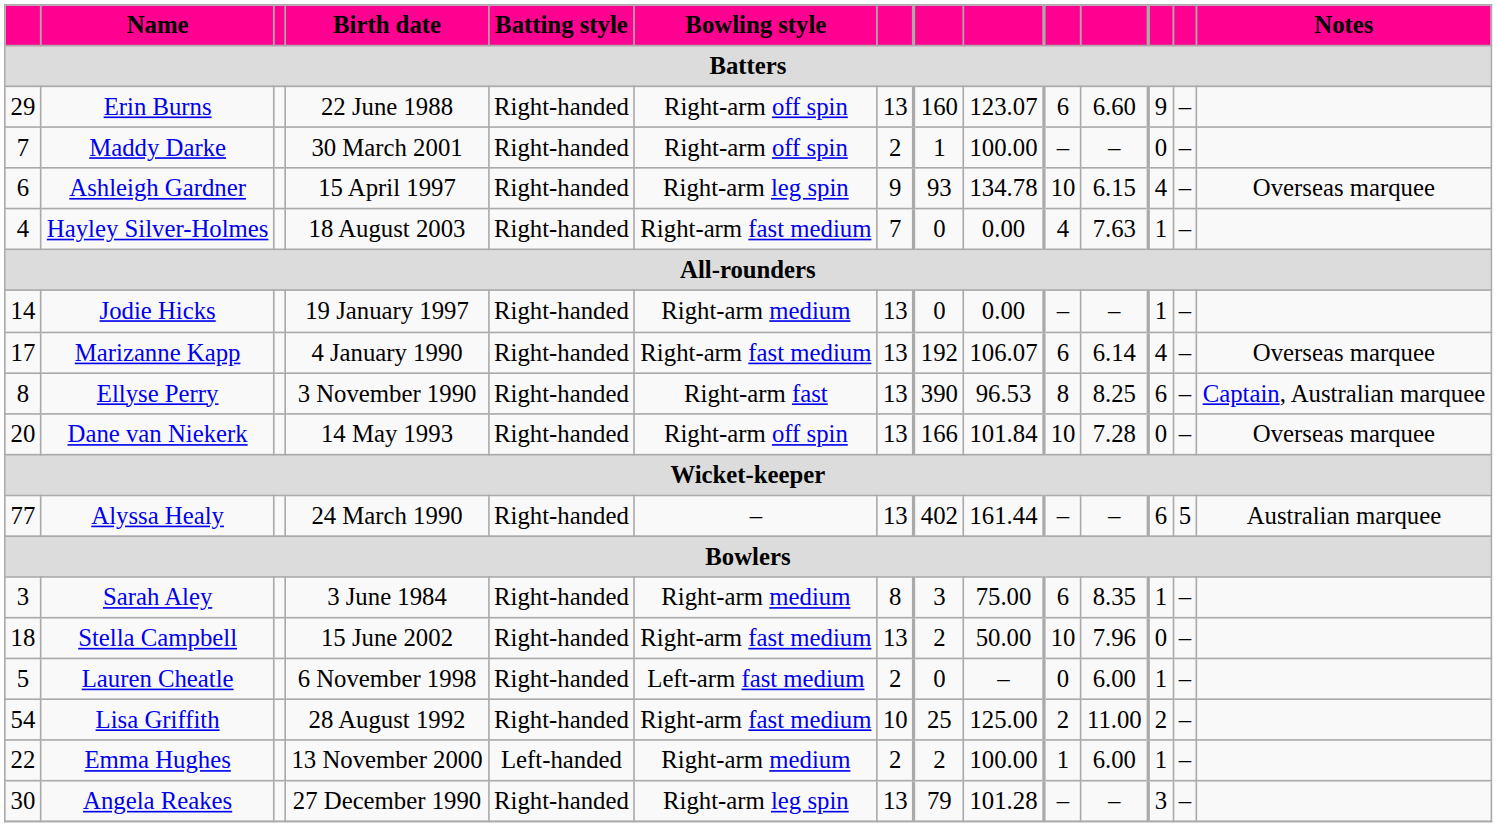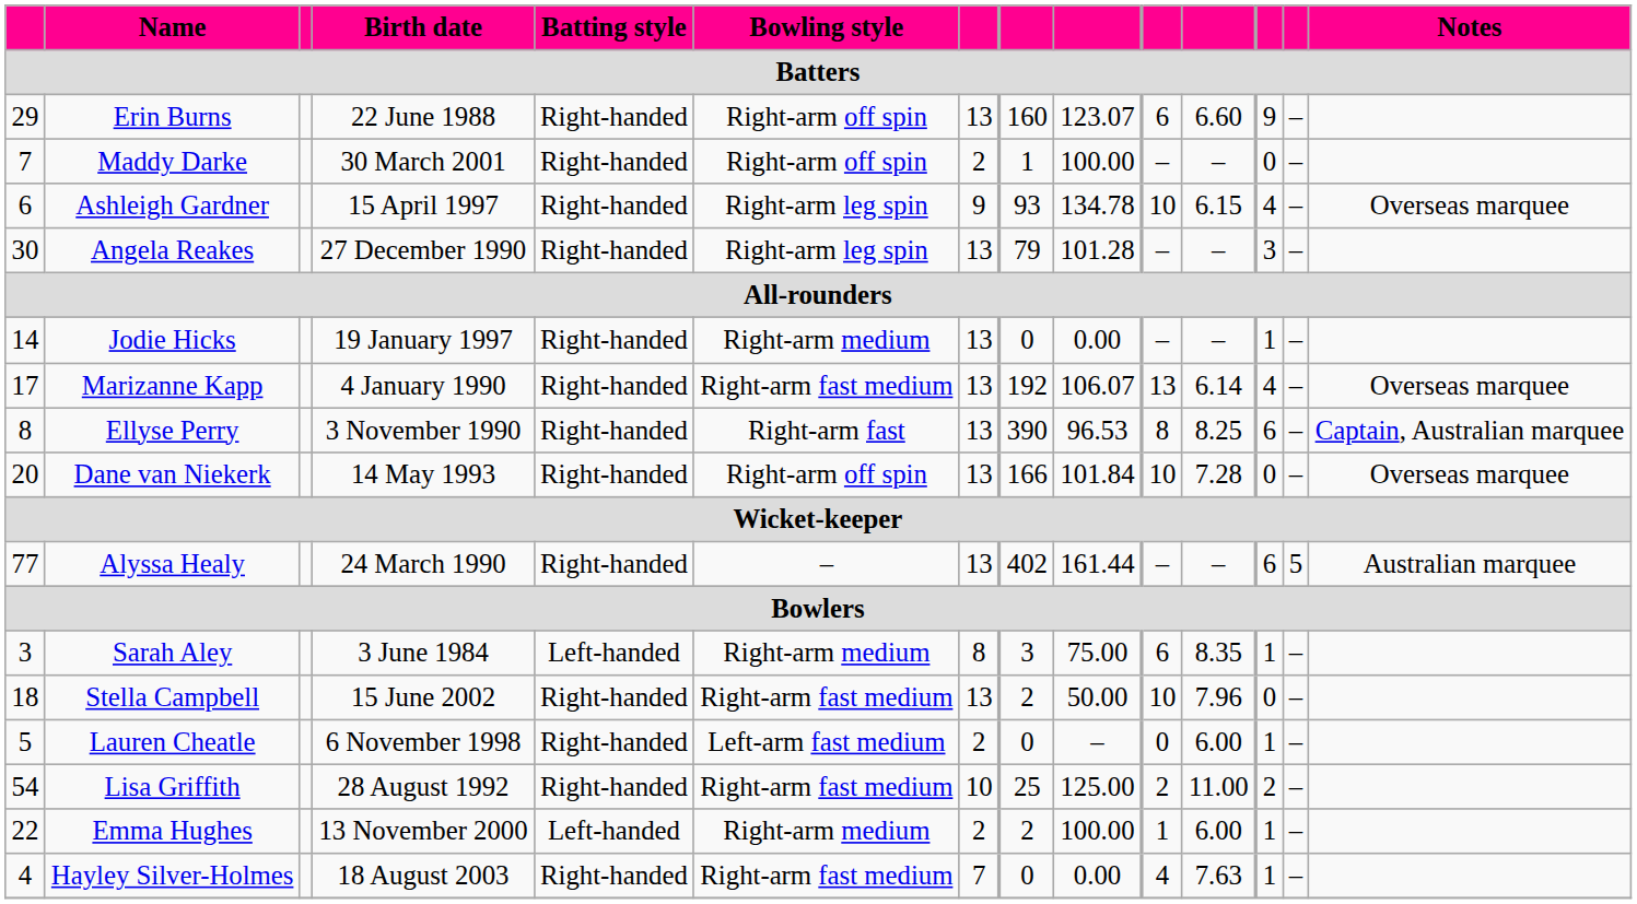 <table class="wikitable" style="font-size:95%;">
 <tr>
 <th style="background:#ff0090; color:black;"></th>
 <th style="background:#ff0090; color:black;">Name</th>
 <th style="background:#ff0090; color:black;"></th>
 <th style="background:#ff0090; color:black;">Birth date</th>
 <th style="background:#ff0090; color:black;">Batting style</th>
 <th style="background:#ff0090; color:black;">Bowling style</th>
 <th style="background:#ff0090; color:black;"></th>
 <th style="background:#ff0090; color:black; border-left-width: 2px;"></th>
 <th style="background:#ff0090; color:black;"></th>
 <th style="background:#ff0090; color:black; border-left-width: 2px;"></th>
 <th style="background:#ff0090; color:black;"></th>
 <th style="background:#ff0090; color:black; border-left-width: 2px;"></th>
 <th style="background:#ff0090; color:black;"></th>
 <th style="background:#ff0090; color:black;">Notes</th>
 </tr>
 <tr>
 <th colspan="14" style="background: #DCDCDC; text-align:center;">Batters</th>
 </tr>
 <tr align="center">
 <td>29</td>
 <td><a href='#'>Erin Burns</a></td>
 <td></td>
 <td>22 June 1988</td>
 <td>Right-handed</td>
 <td>Right-arm <a href='#'>off spin</a></td>
 <td>13</td>
 <td style="border-left-width: 2px">160</td>
 <td>123.07</td>
 <td style="border-left-width: 2px">6</td>
 <td>6.60</td>
 <td style="border-left-width: 2px">9</td>
 <td>–</td>
 <td></td>
 </tr>
 <tr align="center">
 <td>7</td>
 <td><a href='#'>Maddy Darke</a></td>
 <td></td>
 <td>30 March 2001</td>
 <td>Right-handed</td>
 <td>Right-arm <a href='#'>off spin</a></td>
 <td>2</td>
 <td style="border-left-width: 2px">1</td>
 <td>100.00</td>
 <td style="border-left-width: 2px">–</td>
 <td>–</td>
 <td style="border-left-width: 2px">0</td>
 <td>–</td>
 <td></td>
 </tr>
 <tr align="center">
 <td>6</td>
 <td><a href='#'>Ashleigh Gardner</a></td>
 <td></td>
 <td>15 April 1997</td>
 <td>Right-handed</td>
 <td>Right-arm <a href='#'>leg spin</a></td>
 <td>9</td>
 <td style="border-left-width: 2px">93</td>
 <td>134.78</td>
 <td style="border-left-width: 2px">10</td>
 <td>6.15</td>
 <td style="border-left-width: 2px">4</td>
 <td>–</td>
 <td>Overseas marquee</td>
 </tr>
 <tr align="center">
-<td>4</td>
-<td><a href='#'>Hayley Silver-Holmes</a></td>
+<td>30</td>
+<td><a href='#'>Angela Reakes</a></td>
 <td></td>
-<td>18 August 2003</td>
+<td>27 December 1990</td>
 <td>Right-handed</td>
-<td>Right-arm <a href='#'>fast medium</a></td>
-<td>7</td>
-<td style="border-left-width: 2px">0</td>
-<td>0.00</td>
-<td style="border-left-width: 2px">4</td>
-<td>7.63</td>
-<td style="border-left-width: 2px">1</td>
+<td>Right-arm <a href='#'>leg spin</a></td>
+<td>13</td>
+<td style="border-left-width: 2px">79</td>
+<td>101.28</td>
+<td style="border-left-width: 2px">–</td>
+<td>–</td>
+<td style="border-left-width: 2px">3</td>
 <td>–</td>
 <td></td>
 </tr>
 <tr>
 <th colspan="14" style="background: #DCDCDC; text-align:center;">All-rounders</th>
 </tr>
 <tr align="center">
 <td>14</td>
 <td><a href='#'>Jodie Hicks</a></td>
 <td></td>
 <td>19 January 1997</td>
 <td>Right-handed</td>
 <td>Right-arm <a href='#'>medium</a></td>
 <td>13</td>
 <td style="border-left-width: 2px">0</td>
 <td>0.00</td>
 <td style="border-left-width: 2px">–</td>
 <td>–</td>
 <td style="border-left-width: 2px">1</td>
 <td>–</td>
 <td></td>
 </tr>
 <tr align="center">
 <td>17</td>
 <td><a href='#'>Marizanne Kapp</a></td>
 <td></td>
 <td>4 January 1990</td>
 <td>Right-handed</td>
 <td>Right-arm <a href='#'>fast medium</a></td>
 <td>13</td>
 <td style="border-left-width: 2px">192</td>
 <td>106.07</td>
-<td style="border-left-width: 2px">6</td>
+<td style="border-left-width: 2px">13</td>
 <td>6.14</td>
 <td style="border-left-width: 2px">4</td>
 <td>–</td>
 <td>Overseas marquee</td>
 </tr>
 <tr align="center">
 <td>8</td>
 <td><a href='#'>Ellyse Perry</a></td>
 <td></td>
 <td>3 November 1990</td>
 <td>Right-handed</td>
 <td>Right-arm <a href='#'>fast</a></td>
 <td>13</td>
 <td style="border-left-width: 2px">390</td>
 <td>96.53</td>
 <td style="border-left-width: 2px">8</td>
 <td>8.25</td>
 <td style="border-left-width: 2px">6</td>
 <td>–</td>
 <td><a href='#'>Captain</a>, Australian marquee</td>
 </tr>
 <tr align="center">
 <td>20</td>
 <td><a href='#'>Dane van Niekerk</a></td>
 <td></td>
 <td>14 May 1993</td>
 <td>Right-handed</td>
 <td>Right-arm <a href='#'>off spin</a></td>
 <td>13</td>
 <td style="border-left-width: 2px">166</td>
 <td>101.84</td>
 <td style="border-left-width: 2px">10</td>
 <td>7.28</td>
 <td style="border-left-width: 2px">0</td>
 <td>–</td>
 <td>Overseas marquee</td>
 </tr>
 <tr>
 <th colspan="14" style="background: #DCDCDC; text-align:center;">Wicket-keeper</th>
 </tr>
 <tr align="center">
 <td>77</td>
 <td><a href='#'>Alyssa Healy</a></td>
 <td></td>
 <td>24 March 1990</td>
 <td>Right-handed</td>
 <td>–</td>
 <td>13</td>
 <td style="border-left-width: 2px">402</td>
 <td>161.44</td>
 <td style="border-left-width: 2px">–</td>
 <td>–</td>
 <td style="border-left-width: 2px">6</td>
 <td>5</td>
 <td>Australian marquee</td>
 </tr>
 <tr>
 <th colspan="14" style="background: #DCDCDC; text-align:center;">Bowlers</th>
 </tr>
 <tr align="center">
 <td>3</td>
 <td><a href='#'>Sarah Aley</a></td>
 <td></td>
 <td>3 June 1984</td>
-<td>Right-handed</td>
+<td>Left-handed</td>
 <td>Right-arm <a href='#'>medium</a></td>
 <td>8</td>
 <td style="border-left-width: 2px">3</td>
 <td>75.00</td>
 <td style="border-left-width: 2px">6</td>
 <td>8.35</td>
 <td style="border-left-width: 2px">1</td>
 <td>–</td>
 <td></td>
 </tr>
 <tr align="center">
 <td>18</td>
 <td><a href='#'>Stella Campbell</a></td>
 <td></td>
 <td>15 June 2002</td>
 <td>Right-handed</td>
 <td>Right-arm <a href='#'>fast medium</a></td>
 <td>13</td>
 <td style="border-left-width: 2px">2</td>
 <td>50.00</td>
 <td style="border-left-width: 2px">10</td>
 <td>7.96</td>
 <td style="border-left-width: 2px">0</td>
 <td>–</td>
 <td></td>
 </tr>
 <tr align="center">
 <td>5</td>
 <td><a href='#'>Lauren Cheatle</a></td>
 <td></td>
 <td>6 November 1998</td>
 <td>Right-handed</td>
 <td>Left-arm <a href='#'>fast medium</a></td>
 <td>2</td>
 <td style="border-left-width: 2px">0</td>
 <td>–</td>
 <td style="border-left-width: 2px">0</td>
 <td>6.00</td>
 <td style="border-left-width: 2px">1</td>
 <td>–</td>
 <td></td>
 </tr>
 <tr align="center">
 <td>54</td>
 <td><a href='#'>Lisa Griffith</a></td>
 <td></td>
 <td>28 August 1992</td>
 <td>Right-handed</td>
 <td>Right-arm <a href='#'>fast medium</a></td>
 <td>10</td>
 <td style="border-left-width: 2px">25</td>
 <td>125.00</td>
 <td style="border-left-width: 2px">2</td>
 <td>11.00</td>
 <td style="border-left-width: 2px">2</td>
 <td>–</td>
 <td></td>
 </tr>
 <tr align="center">
 <td>22</td>
 <td><a href='#'>Emma Hughes</a></td>
 <td></td>
 <td>13 November 2000</td>
 <td>Left-handed</td>
 <td>Right-arm <a href='#'>medium</a></td>
 <td>2</td>
 <td style="border-left-width: 2px">2</td>
 <td>100.00</td>
 <td style="border-left-width: 2px">1</td>
 <td>6.00</td>
 <td style="border-left-width: 2px">1</td>
 <td>–</td>
 <td></td>
 </tr>
 <tr align="center">
-<td>30</td>
-<td><a href='#'>Angela Reakes</a></td>
+<td>4</td>
+<td><a href='#'>Hayley Silver-Holmes</a></td>
 <td></td>
-<td>27 December 1990</td>
+<td>18 August 2003</td>
 <td>Right-handed</td>
-<td>Right-arm <a href='#'>leg spin</a></td>
-<td>13</td>
-<td style="border-left-width: 2px">79</td>
-<td>101.28</td>
-<td style="border-left-width: 2px">–</td>
-<td>–</td>
-<td style="border-left-width: 2px">3</td>
+<td>Right-arm <a href='#'>fast medium</a></td>
+<td>7</td>
+<td style="border-left-width: 2px">0</td>
+<td>0.00</td>
+<td style="border-left-width: 2px">4</td>
+<td>7.63</td>
+<td style="border-left-width: 2px">1</td>
 <td>–</td>
 <td></td>
 </tr>
 <tr>
 </tr>
 </table>
